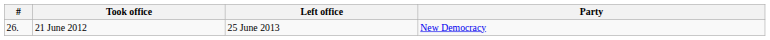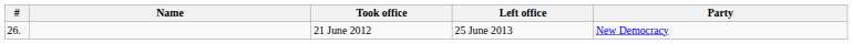 <table class="wikitable">
 <tr>
 <th width="1%">#</th>
+<th width="20%">Name</th>
 <th width="10%">Took office</th>
 <th width="10%">Left office</th>
 <th width="18%">Party</th>
 </tr>
 <tr>
 <td>26.</td>
+<td></td>
 <td>21 June 2012</td>
 <td>25 June 2013</td>
 <td><a href='#'>New Democracy</a></td>
 </tr>
 </table>
